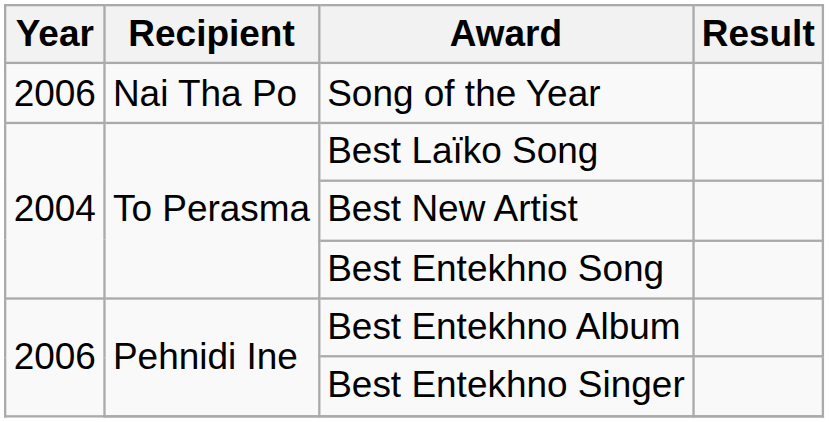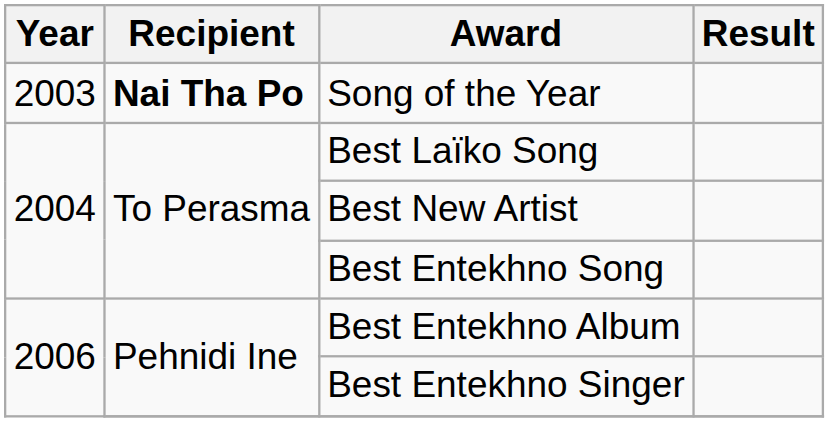 <table class="wikitable">
 <tr>
 <th>Year</th>
 <th>Recipient</th>
 <th>Award</th>
 <th>Result</th>
 </tr>
 <tr>
-<td>2006</td>
-<td>Nai Tha Po</td>
+<td>2003</td>
+<td><strong>Nai Tha Po</strong></td>
 <td>Song of the Year</td>
 <td></td>
 </tr>
 <tr>
 <td rowspan="3">2004</td>
 <td rowspan="3">To Perasma</td>
 <td>Best Laïko Song</td>
 <td></td>
 </tr>
 <tr>
 <td>Best New Artist</td>
 <td></td>
 </tr>
 <tr>
 <td>Best Entekhno Song</td>
 <td></td>
 </tr>
 <tr>
 <td rowspan="4">2006</td>
 <td rowspan="2">Pehnidi Ine</td>
 <td>Best Entekhno Album</td>
 <td></td>
 </tr>
 <tr>
 <td>Best Entekhno Singer</td>
 <td></td>
 </tr>
 <tr>
 </tr>
 </table>
